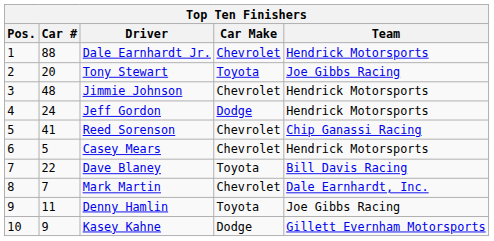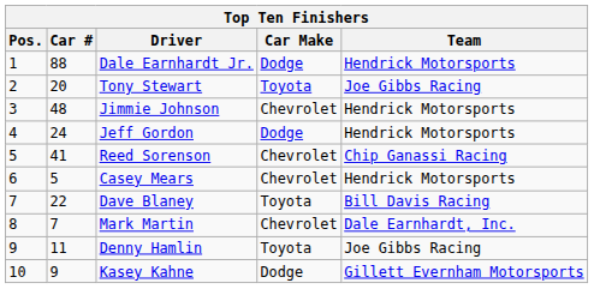 <table class="wikitable">
 <tr>
 <th colspan=9>Top Ten Finishers</th>
 </tr>
 <tr>
 <th>Pos.</th>
 <th>Car #</th>
 <th>Driver</th>
 <th>Car Make</th>
 <th>Team</th>
 </tr>
 <tr>
 <td>1</td>
 <td>88</td>
 <td><a href='#'>Dale Earnhardt Jr.</a></td>
-<td><a href='#'>Chevrolet</a></td>
+<td><a href='#'>Dodge</a></td>
 <td><a href='#'>Hendrick Motorsports</a></td>
 </tr>
 <tr>
 <td>2</td>
 <td>20</td>
 <td><a href='#'>Tony Stewart</a></td>
 <td><a href='#'>Toyota</a></td>
 <td><a href='#'>Joe Gibbs Racing</a></td>
 </tr>
 <tr>
 <td>3</td>
 <td>48</td>
 <td><a href='#'>Jimmie Johnson</a></td>
 <td>Chevrolet</td>
 <td>Hendrick Motorsports</td>
 </tr>
 <tr>
 <td>4</td>
 <td>24</td>
 <td><a href='#'>Jeff Gordon</a></td>
 <td><a href='#'>Dodge</a></td>
 <td>Hendrick Motorsports</td>
 </tr>
 <tr>
 <td>5</td>
 <td>41</td>
 <td><a href='#'>Reed Sorenson</a></td>
 <td>Chevrolet</td>
 <td><a href='#'>Chip Ganassi Racing</a></td>
 </tr>
 <tr>
 <td>6</td>
 <td>5</td>
 <td><a href='#'>Casey Mears</a></td>
 <td>Chevrolet</td>
 <td>Hendrick Motorsports</td>
 </tr>
 <tr>
 <td>7</td>
 <td>22</td>
 <td><a href='#'>Dave Blaney</a></td>
 <td>Toyota</td>
 <td><a href='#'>Bill Davis Racing</a></td>
 </tr>
 <tr>
 <td>8</td>
 <td>7</td>
 <td><a href='#'>Mark Martin</a></td>
 <td>Chevrolet</td>
 <td><a href='#'>Dale Earnhardt, Inc.</a></td>
 </tr>
 <tr>
 <td>9</td>
 <td>11</td>
 <td><a href='#'>Denny Hamlin</a></td>
 <td>Toyota</td>
 <td>Joe Gibbs Racing</td>
 </tr>
 <tr>
 <td>10</td>
 <td>9</td>
 <td><a href='#'>Kasey Kahne</a></td>
 <td>Dodge</td>
 <td><a href='#'>Gillett Evernham Motorsports</a></td>
 </tr>
 </table>
